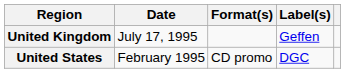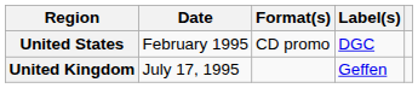 <table class="wikitable plainrowheaders">
 <tr>
 <th scope="col">Region</th>
 <th scope="col">Date</th>
 <th scope="col">Format(s)</th>
 <th scope="col">Label(s)</th>
 <th scope="col"></th>
 </tr>
 <tr>
+<th scope="row">United States</th>
+<td>February 1995</td>
+<td>CD promo</td>
+<td><a href='#'>DGC</a></td>
+<td></td>
+</tr>
+<tr>
 <th scope="row">United Kingdom</th>
 <td>July 17, 1995</td>
 <td></td>
 <td><a href='#'>Geffen</a></td>
 <td></td>
 </tr>
-<tr>
-<th scope="row">United States</th>
-<td>February 1995</td>
-<td>CD promo</td>
-<td><a href='#'>DGC</a></td>
-<td></td>
-</tr>
 </table>
